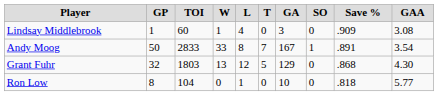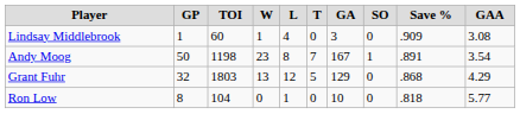 <table class="wikitable" style="width:50%;">
 <tr style="text-align:center; background:#ddd;">
 <td><strong>Player</strong></td>
 <td><strong>GP</strong></td>
 <td><strong>TOI</strong></td>
 <td><strong>W</strong></td>
 <td><strong>L</strong></td>
 <td><strong>T</strong></td>
 <td><strong>GA</strong></td>
 <td><strong>SO</strong></td>
 <td><strong>Save %</strong></td>
 <td><strong>GAA</strong></td>
 </tr>
 <tr>
 <td><a href='#'>Lindsay Middlebrook</a></td>
 <td>1</td>
 <td>60</td>
 <td>1</td>
 <td>4</td>
 <td>0</td>
 <td>3</td>
 <td>0</td>
 <td>.909</td>
 <td>3.08</td>
 </tr>
 <tr>
 <td><a href='#'>Andy Moog</a></td>
 <td>50</td>
-<td>2833</td>
-<td>33</td>
+<td>1198</td>
+<td>23</td>
 <td>8</td>
 <td>7</td>
 <td>167</td>
 <td>1</td>
 <td>.891</td>
 <td>3.54</td>
 </tr>
 <tr>
 <td><a href='#'>Grant Fuhr</a></td>
 <td>32</td>
 <td>1803</td>
 <td>13</td>
 <td>12</td>
 <td>5</td>
 <td>129</td>
 <td>0</td>
 <td>.868</td>
-<td>4.30</td>
+<td>4.29</td>
 </tr>
 <tr>
 <td><a href='#'>Ron Low</a></td>
 <td>8</td>
 <td>104</td>
 <td>0</td>
 <td>1</td>
 <td>0</td>
 <td>10</td>
 <td>0</td>
 <td>.818</td>
 <td>5.77</td>
 </tr>
 </table>
